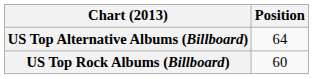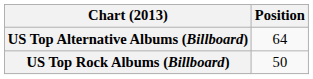 <table class="wikitable sortable plainrowheaders" style="text-align:center">
 <tr>
 <th scope="col">Chart (2013)</th>
 <th scope="col">Position</th>
 </tr>
 <tr>
 <th scope="row">US Top Alternative Albums (<em>Billboard</em>)</th>
 <td>64</td>
 </tr>
 <tr>
 <th scope="row">US Top Rock Albums (<em>Billboard</em>)</th>
-<td>60</td>
+<td>50</td>
 </tr>
 </table>
